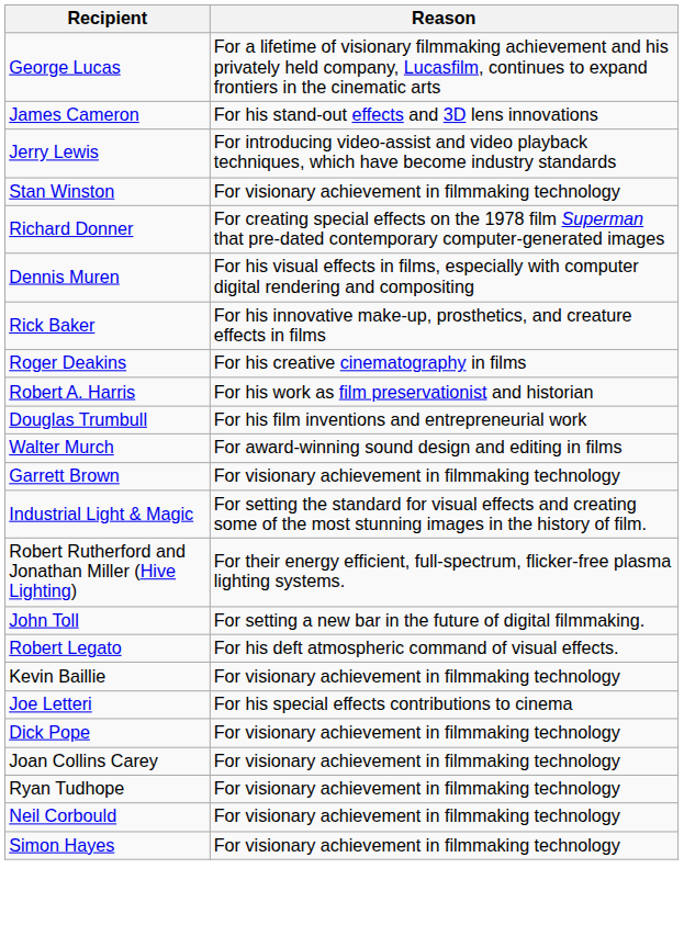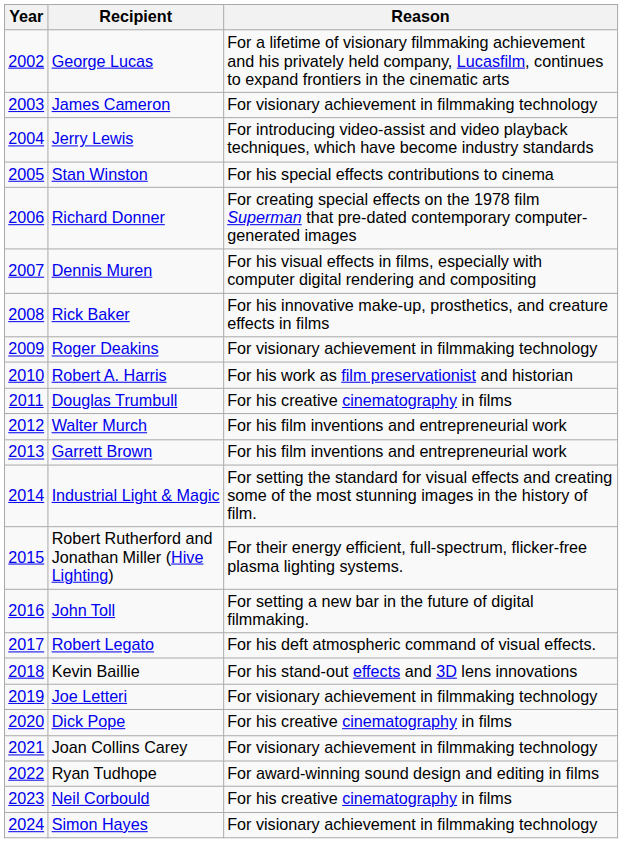 <table class="wikitable sortable">
 <tr>
+<th>Year</th>
 <th>Recipient</th>
 <th>Reason</th>
 </tr>
 <tr>
+<td style="text-align: center"><a href='#'>2002</a></td>
 <td><a href='#'>George Lucas</a></td>
 <td>For a lifetime of visionary filmmaking achievement and his privately held company, <a href='#'>Lucasfilm</a>, continues to expand frontiers in the cinematic arts</td>
 </tr>
 <tr>
+<td style="text-align: center"><a href='#'>2003</a></td>
 <td><a href='#'>James Cameron</a></td>
-<td>For his stand-out <a href='#'>effects</a> and <a href='#'>3D</a> lens innovations</td>
+<td>For visionary achievement in filmmaking technology</td>
 </tr>
 <tr>
+<td style="text-align: center"><a href='#'>2004</a></td>
 <td><a href='#'>Jerry Lewis</a></td>
 <td>For introducing video-assist and video playback techniques, which have become industry standards</td>
 </tr>
 <tr>
+<td style="text-align: center"><a href='#'>2005</a></td>
 <td><a href='#'>Stan Winston</a></td>
-<td>For visionary achievement in filmmaking technology</td>
+<td>For his special effects contributions to cinema</td>
 </tr>
 <tr>
+<td style="text-align: center"><a href='#'>2006</a></td>
 <td><a href='#'>Richard Donner</a></td>
 <td>For creating special effects on the 1978 film <em><a href='#'>Superman</a></em> that pre-dated contemporary computer-generated images</td>
 </tr>
 <tr>
+<td style="text-align: center"><a href='#'>2007</a></td>
 <td><a href='#'>Dennis Muren</a></td>
 <td>For his visual effects in films, especially with computer digital rendering and compositing</td>
 </tr>
 <tr>
+<td style="text-align: center"><a href='#'>2008</a></td>
 <td><a href='#'>Rick Baker</a></td>
 <td>For his innovative make-up, prosthetics, and creature effects in films</td>
 </tr>
 <tr>
+<td style="text-align: center"><a href='#'>2009</a></td>
 <td><a href='#'>Roger Deakins</a></td>
-<td>For his creative <a href='#'>cinematography</a> in films</td>
+<td>For visionary achievement in filmmaking technology</td>
 </tr>
 <tr>
+<td style="text-align: center"><a href='#'>2010</a></td>
 <td><a href='#'>Robert A. Harris</a></td>
 <td>For his work as <a href='#'>film preservationist</a> and historian</td>
 </tr>
 <tr>
+<td style="text-align: center"><a href='#'>2011</a></td>
 <td><a href='#'>Douglas Trumbull</a></td>
+<td>For his creative <a href='#'>cinematography</a> in films</td>
+</tr>
+<tr>
+<td style="text-align: center"><a href='#'>2012</a></td>
+<td><a href='#'>Walter Murch</a></td>
 <td>For his film inventions and entrepreneurial work</td>
 </tr>
 <tr>
-<td><a href='#'>Walter Murch</a></td>
-<td>For award-winning sound design and editing in films</td>
+<td style="text-align: center"><a href='#'>2013</a></td>
+<td><a href='#'>Garrett Brown</a></td>
+<td>For his film inventions and entrepreneurial work</td>
 </tr>
 <tr>
-<td><a href='#'>Garrett Brown</a></td>
-<td>For visionary achievement in filmmaking technology</td>
-</tr>
-<tr>
+<td style="text-align: center"><a href='#'>2014</a></td>
 <td><a href='#'>Industrial Light & Magic</a></td>
 <td>For setting the standard for visual effects and creating some of the most stunning images in the history of film.</td>
 </tr>
 <tr>
+<td style="text-align: center"><a href='#'>2015</a></td>
 <td>Robert Rutherford and Jonathan Miller (<a href='#'>Hive Lighting</a>)</td>
 <td>For their energy efficient, full-spectrum, flicker-free plasma lighting systems.</td>
 </tr>
 <tr>
+<td style="text-align: center"><a href='#'>2016</a></td>
 <td><a href='#'>John Toll</a></td>
 <td>For setting a new bar in the future of digital filmmaking.</td>
 </tr>
 <tr>
+<td style="text-align: center"><a href='#'>2017</a></td>
 <td><a href='#'>Robert Legato</a></td>
 <td>For his deft atmospheric command of visual effects.</td>
 </tr>
 <tr>
+<td style="text-align:center;"><a href='#'>2018</a></td>
 <td>Kevin Baillie</td>
+<td>For his stand-out <a href='#'>effects</a> and <a href='#'>3D</a> lens innovations</td>
+</tr>
+<tr>
+<td style="text-align:center;"><a href='#'>2019</a></td>
+<td><a href='#'>Joe Letteri</a></td>
 <td>For visionary achievement in filmmaking technology</td>
 </tr>
 <tr>
-<td><a href='#'>Joe Letteri</a></td>
-<td>For his special effects contributions to cinema</td>
+<td style="text-align:center;"><a href='#'>2020</a></td>
+<td><a href='#'>Dick Pope</a></td>
+<td>For his creative <a href='#'>cinematography</a> in films</td>
 </tr>
 <tr>
-<td><a href='#'>Dick Pope</a></td>
-<td>For visionary achievement in filmmaking technology</td>
-</tr>
-<tr>
+<td style="text-align:center;"><a href='#'>2021</a></td>
 <td>Joan Collins Carey</td>
 <td>For visionary achievement in filmmaking technology</td>
 </tr>
 <tr>
+<td style="text-align:center;"><a href='#'>2022</a></td>
 <td>Ryan Tudhope</td>
-<td>For visionary achievement in filmmaking technology</td>
+<td>For award-winning sound design and editing in films</td>
 </tr>
 <tr>
+<td style="text-align:center;"><a href='#'>2023</a></td>
 <td><a href='#'>Neil Corbould</a></td>
-<td>For visionary achievement in filmmaking technology</td>
+<td>For his creative <a href='#'>cinematography</a> in films</td>
 </tr>
 <tr>
+<td style="text-align:center;"><a href='#'>2024</a></td>
 <td><a href='#'>Simon Hayes</a></td>
 <td>For visionary achievement in filmmaking technology</td>
 </tr>
 </table>
